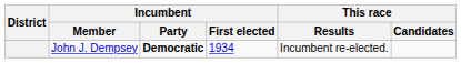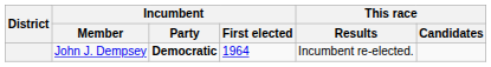 <table class=wikitable>
 <tr>
 <th rowspan=2>District</th>
 <th colspan=3>Incumbent</th>
 <th colspan=2>This race</th>
 </tr>
 <tr>
 <th>Member</th>
 <th>Party</th>
 <th>First elected</th>
 <th>Results</th>
 <th>Candidates</th>
 </tr>
 <tr>
 <th></th>
 <td><a href='#'>John J. Dempsey</a></td>
 <td><strong>Democratic</strong></td>
-<td><a href='#'>1934</a></td>
+<td><a href='#'>1964</a></td>
 <td>Incumbent re-elected.</td>
 <td nowrap></td>
 </tr>
 </table>
